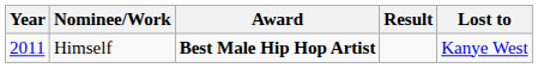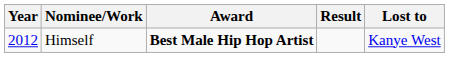 <table class="wikitable">
 <tr>
 <th>Year</th>
 <th>Nominee/Work</th>
 <th>Award</th>
 <th>Result</th>
 <th>Lost to</th>
 </tr>
 <tr>
-<td><a href='#'>2011</a></td>
+<td><a href='#'>2012</a></td>
 <td>Himself</td>
 <td><strong>Best Male Hip Hop Artist</strong></td>
 <td></td>
 <td><a href='#'>Kanye West</a></td>
 </tr>
 </table>
